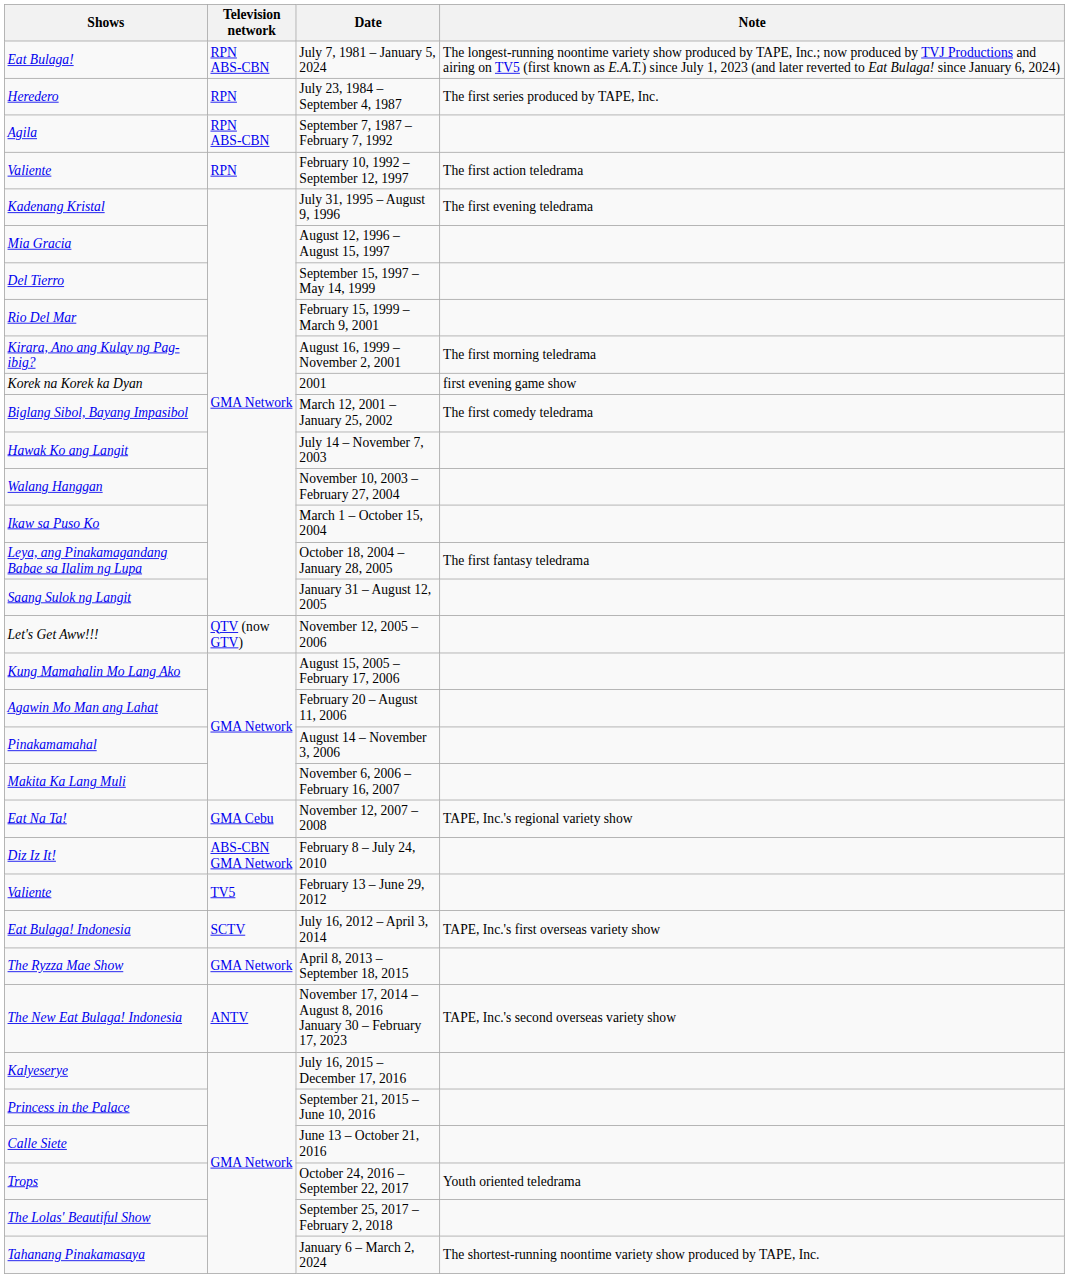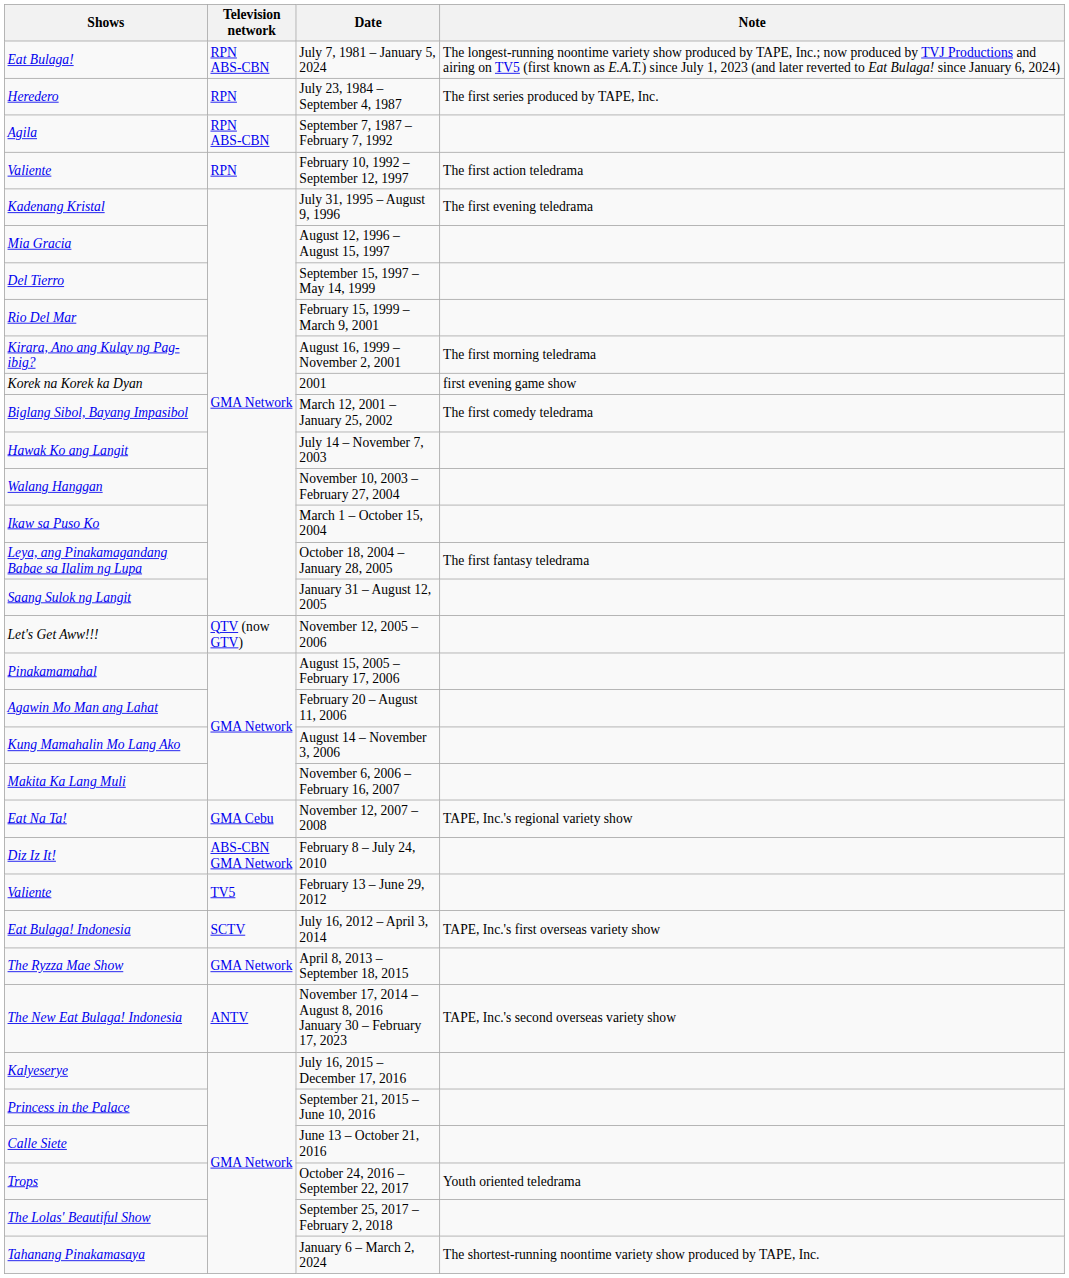 <table class="wikitable">
 <tr>
 <th>Shows</th>
 <th>Television network</th>
 <th>Date</th>
 <th>Note</th>
 </tr>
 <tr>
 <td><em><a href='#'>Eat Bulaga!</a></em></td>
 <td><a href='#'>RPN</a><br><a href='#'>ABS-CBN</a></td>
 <td>July 7, 1981 – January 5, 2024</td>
 <td>The longest-running noontime variety show produced by TAPE, Inc.; now produced by <a href='#'>TVJ Productions</a> and airing on <a href='#'>TV5</a> (first known as <em>E.A.T.</em>) since July 1, 2023 (and later reverted to <em>Eat Bulaga!</em> since January 6, 2024)</td>
 </tr>
 <tr>
 <td><em><a href='#'>Heredero</a></em></td>
 <td><a href='#'>RPN</a></td>
 <td>July 23, 1984 – September 4, 1987</td>
 <td>The first series produced by TAPE, Inc.</td>
 </tr>
 <tr>
 <td><em><a href='#'>Agila</a></em></td>
 <td><a href='#'>RPN</a><br><a href='#'>ABS-CBN</a></td>
 <td>September 7, 1987 – February 7, 1992</td>
 <td></td>
 </tr>
 <tr>
 <td><em><a href='#'>Valiente</a></em></td>
 <td><a href='#'>RPN</a></td>
 <td>February 10, 1992 – September 12, 1997</td>
 <td>The first action teledrama</td>
 </tr>
 <tr>
 <td><em><a href='#'>Kadenang Kristal</a></em></td>
 <td rowspan="12"><a href='#'>GMA Network</a></td>
 <td>July 31, 1995 – August 9, 1996</td>
 <td>The first evening teledrama</td>
 </tr>
 <tr>
 <td><em><a href='#'>Mia Gracia</a></em></td>
 <td>August 12, 1996 – August 15, 1997</td>
 <td></td>
 </tr>
 <tr>
 <td><em><a href='#'>Del Tierro</a></em></td>
 <td>September 15, 1997 – May 14, 1999</td>
 <td></td>
 </tr>
 <tr>
 <td><em><a href='#'>Rio Del Mar</a></em></td>
 <td>February 15, 1999 – March 9, 2001</td>
 <td></td>
 </tr>
 <tr>
 <td><em><a href='#'>Kirara, Ano ang Kulay ng Pag-ibig?</a></em></td>
 <td>August 16, 1999 – November 2, 2001</td>
 <td>The first morning teledrama</td>
 </tr>
 <tr>
 <td><em>Korek na Korek ka Dyan</em></td>
 <td>2001</td>
 <td>first evening game show</td>
 </tr>
 <tr>
 <td><em><a href='#'>Biglang Sibol, Bayang Impasibol</a></em></td>
 <td>March 12, 2001 – January 25, 2002</td>
 <td>The first comedy teledrama</td>
 </tr>
 <tr>
 <td><em><a href='#'>Hawak Ko ang Langit</a></em></td>
 <td>July 14 – November 7, 2003</td>
 <td></td>
 </tr>
 <tr>
 <td><em><a href='#'>Walang Hanggan</a></em></td>
 <td>November 10, 2003 – February 27, 2004</td>
 <td></td>
 </tr>
 <tr>
 <td><em><a href='#'>Ikaw sa Puso Ko</a></em></td>
 <td>March 1 – October 15, 2004</td>
 <td></td>
 </tr>
 <tr>
 <td><em><a href='#'>Leya, ang Pinakamagandang Babae sa Ilalim ng Lupa</a></em></td>
 <td>October 18, 2004 – January 28, 2005</td>
 <td>The first fantasy teledrama</td>
 </tr>
 <tr>
 <td><em><a href='#'>Saang Sulok ng Langit</a></em></td>
 <td>January 31 – August 12, 2005</td>
 <td></td>
 </tr>
 <tr>
 <td><em>Let's Get Aww!!!</em></td>
 <td><a href='#'>QTV</a> (now <a href='#'>GTV</a>)</td>
 <td>November 12, 2005 – 2006</td>
 <td></td>
 </tr>
 <tr>
-<td><em><a href='#'>Kung Mamahalin Mo Lang Ako</a></em></td>
+<td><em><a href='#'>Pinakamamahal</a></em></td>
 <td rowspan="4"><a href='#'>GMA Network</a></td>
 <td>August 15, 2005 – February 17, 2006</td>
 <td></td>
 </tr>
 <tr>
 <td><em><a href='#'>Agawin Mo Man ang Lahat</a></em></td>
 <td>February 20 – August 11, 2006</td>
 <td></td>
 </tr>
 <tr>
-<td><em><a href='#'>Pinakamamahal</a></em></td>
+<td><em><a href='#'>Kung Mamahalin Mo Lang Ako</a></em></td>
 <td>August 14 – November 3, 2006</td>
 <td></td>
 </tr>
 <tr>
 <td><em><a href='#'>Makita Ka Lang Muli</a></em></td>
 <td>November 6, 2006 – February 16, 2007</td>
 <td></td>
 </tr>
 <tr>
 <td><em><a href='#'>Eat Na Ta!</a></em></td>
 <td><a href='#'>GMA Cebu</a></td>
 <td>November 12, 2007 – 2008</td>
 <td>TAPE, Inc.'s regional variety show</td>
 </tr>
 <tr>
 <td><em><a href='#'>Diz Iz It!</a></em></td>
 <td><a href='#'>ABS-CBN</a><br><a href='#'>GMA Network</a></td>
 <td>February 8 – July 24, 2010</td>
 <td></td>
 </tr>
 <tr>
 <td><em><a href='#'>Valiente</a></em></td>
 <td><a href='#'>TV5</a></td>
 <td>February 13 – June 29, 2012</td>
 <td></td>
 </tr>
 <tr>
 <td><em><a href='#'>Eat Bulaga! Indonesia</a></em></td>
 <td><a href='#'>SCTV</a></td>
 <td>July 16, 2012 – April 3, 2014</td>
 <td>TAPE, Inc.'s first overseas variety show</td>
 </tr>
 <tr>
 <td><em><a href='#'>The Ryzza Mae Show</a></em></td>
 <td><a href='#'>GMA Network</a></td>
 <td>April 8, 2013 – September 18, 2015</td>
 <td></td>
 </tr>
 <tr>
 <td><em><a href='#'>The New Eat Bulaga! Indonesia</a></em></td>
 <td><a href='#'>ANTV</a></td>
 <td>November 17, 2014 – August 8, 2016 <br> January 30 – February 17, 2023</td>
 <td>TAPE, Inc.'s second overseas variety show</td>
 </tr>
 <tr>
 <td><em><a href='#'>Kalyeserye</a></em></td>
 <td rowspan="6"><a href='#'>GMA Network</a></td>
 <td>July 16, 2015 – December 17, 2016</td>
 <td></td>
 </tr>
 <tr>
 <td><em><a href='#'>Princess in the Palace</a></em></td>
 <td>September 21, 2015 – June 10, 2016</td>
 <td></td>
 </tr>
 <tr>
 <td><em><a href='#'>Calle Siete</a></em></td>
 <td>June 13 – October 21, 2016</td>
 <td></td>
 </tr>
 <tr>
 <td><em><a href='#'>Trops</a></em></td>
 <td>October 24, 2016 – September 22, 2017</td>
 <td>Youth oriented teledrama</td>
 </tr>
 <tr>
 <td><em><a href='#'>The Lolas' Beautiful Show</a></em></td>
 <td>September 25, 2017 – February 2, 2018</td>
 <td></td>
 </tr>
 <tr>
 <td><em><a href='#'>Tahanang Pinakamasaya</a></em></td>
 <td>January 6 – March 2, 2024</td>
 <td>The shortest-running noontime variety show produced by TAPE, Inc.</td>
 </tr>
 </table>
